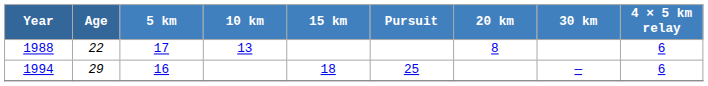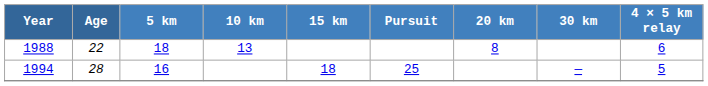 <table class="wikitable" style="font-size:95%; text-align:center; border:grey solid 1px; border-collapse:collapse; background:#ffffff;">
 <tr>
 <th style="background-color:#369; color:white; width:60px;"> Year </th>
 <th style="background-color:#369; color:white; width:40px;"> Age </th>
 <th style="background-color:#4180be; color:white; width:75px;"> 5 km </th>
 <th style="background-color:#4180be; color:white; width:75px;"> 10 km </th>
 <th style="background-color:#4180be; color:white; width:75px;"> 15 km </th>
 <th style="background-color:#4180be; color:white; width:75px;"> Pursuit </th>
 <th style="background-color:#4180be; color:white; width:75px;"> 20 km </th>
 <th style="background-color:#4180be; color:white; width:75px;"> 30 km </th>
 <th style="background-color:#4180be; color:white; width:75px;"> 4 × 5 km <br> relay </th>
 </tr>
 <tr>
 <td><a href='#'>1988</a></td>
 <td><em>22</em></td>
-<td><a href='#'>17</a></td>
+<td><a href='#'>18</a></td>
 <td><a href='#'>13</a></td>
 <td></td>
 <td></td>
 <td><a href='#'>8</a></td>
 <td></td>
 <td><a href='#'>6</a></td>
 </tr>
 <tr>
 <td><a href='#'>1994</a></td>
-<td><em>29</em></td>
+<td><em>28</em></td>
 <td><a href='#'>16</a></td>
 <td></td>
 <td><a href='#'>18</a></td>
 <td><a href='#'>25</a></td>
 <td></td>
 <td><a href='#'>—</a></td>
-<td><a href='#'>6</a></td>
+<td><a href='#'>5</a></td>
 </tr>
 <tr>
 </tr>
 </table>
